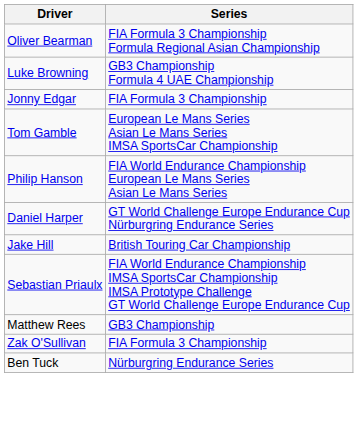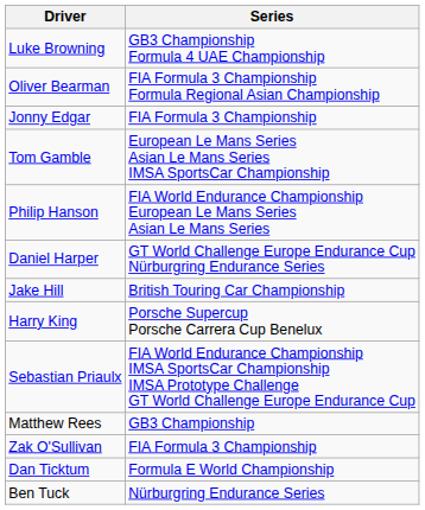 <table class="wikitable sortable" style="font-size: 90%;">
 <tr>
 <th>Driver</th>
 <th>Series</th>
 </tr>
 <tr>
+<td><a href='#'>Luke Browning</a></td>
+<td><a href='#'>GB3 Championship</a><br><a href='#'>Formula 4 UAE Championship</a></td>
+</tr>
+<tr>
 <td><a href='#'>Oliver Bearman</a></td>
 <td><a href='#'>FIA Formula 3 Championship</a><br><a href='#'>Formula Regional Asian Championship</a></td>
-</tr>
-<tr>
-<td><a href='#'>Luke Browning</a></td>
-<td><a href='#'>GB3 Championship</a><br><a href='#'>Formula 4 UAE Championship</a></td>
 </tr>
 <tr>
 <td><a href='#'>Jonny Edgar</a></td>
 <td><a href='#'>FIA Formula 3 Championship</a></td>
 </tr>
 <tr>
 <td><a href='#'>Tom Gamble</a></td>
 <td><a href='#'>European Le Mans Series</a><br><a href='#'>Asian Le Mans Series</a><br><a href='#'>IMSA SportsCar Championship</a></td>
 </tr>
 <tr>
 <td><a href='#'>Philip Hanson</a></td>
 <td><a href='#'>FIA World Endurance Championship</a><br><a href='#'>European Le Mans Series</a><br><a href='#'>Asian Le Mans Series</a></td>
 </tr>
 <tr>
 <td><a href='#'>Daniel Harper</a></td>
 <td><a href='#'>GT World Challenge Europe Endurance Cup</a><br><a href='#'>Nürburgring Endurance Series</a></td>
 </tr>
 <tr>
 <td><a href='#'>Jake Hill</a></td>
 <td><a href='#'>British Touring Car Championship</a></td>
 </tr>
 <tr>
+<td><a href='#'>Harry King</a></td>
+<td><a href='#'>Porsche Supercup</a><br>Porsche Carrera Cup Benelux</td>
+</tr>
+<tr>
 <td><a href='#'>Sebastian Priaulx</a></td>
 <td><a href='#'>FIA World Endurance Championship</a><br><a href='#'>IMSA SportsCar Championship</a><br><a href='#'>IMSA Prototype Challenge</a><br><a href='#'>GT World Challenge Europe Endurance Cup</a></td>
 </tr>
 <tr>
 <td>Matthew Rees</td>
 <td><a href='#'>GB3 Championship</a></td>
 </tr>
 <tr>
 <td><a href='#'>Zak O'Sullivan</a></td>
 <td><a href='#'>FIA Formula 3 Championship</a></td>
 </tr>
 <tr>
+<td><a href='#'>Dan Ticktum</a></td>
+<td><a href='#'>Formula E World Championship</a></td>
+</tr>
+<tr>
 <td>Ben Tuck</td>
 <td><a href='#'>Nürburgring Endurance Series</a></td>
 </tr>
 </table>
